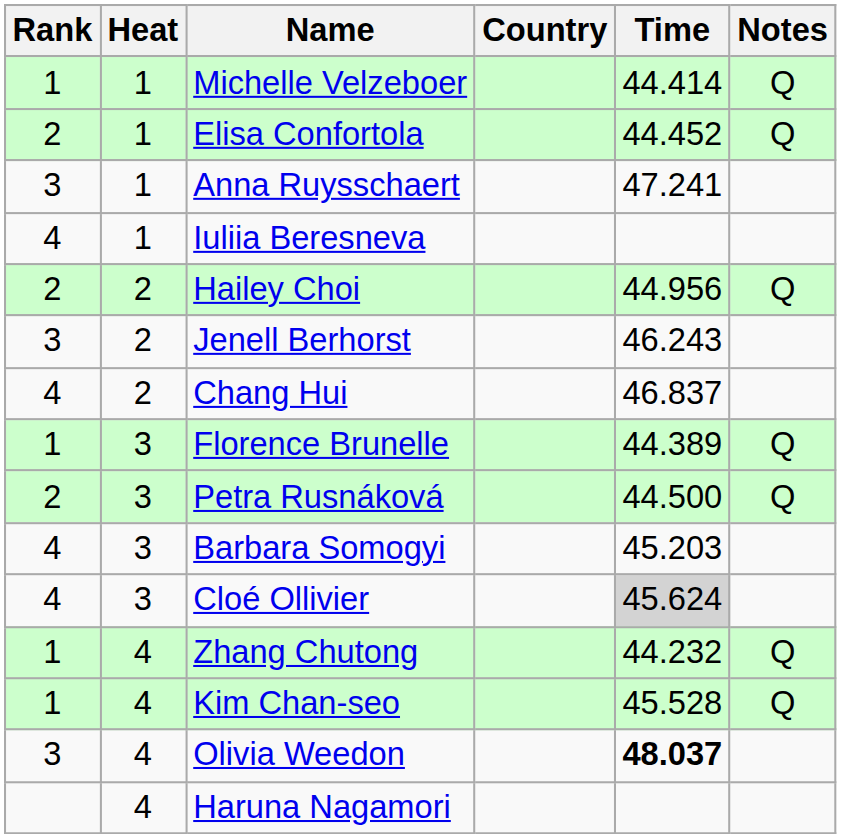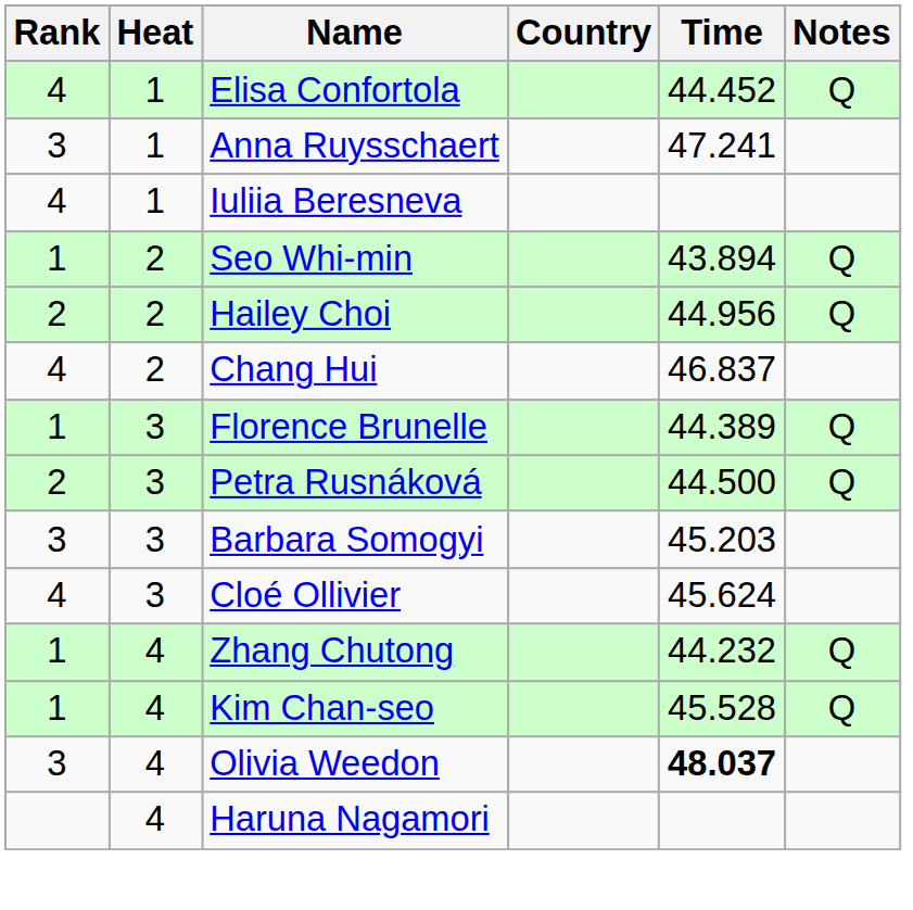 <table class="wikitable sortable" style="text-align:center">
 <tr>
 <th>Rank</th>
 <th>Heat</th>
 <th>Name</th>
 <th>Country</th>
 <th>Time</th>
 <th>Notes</th>
 </tr>
 <tr bgcolor=ccffcc>
-<td>1</td>
-<td>1</td>
-<td align=left><a href='#'>Michelle Velzeboer</a></td>
-<td align=left></td>
-<td>44.414</td>
-<td>Q</td>
-</tr>
-<tr bgcolor=ccffcc>
-<td>2</td>
+<td>4</td>
 <td>1</td>
 <td align=left><a href='#'>Elisa Confortola</a></td>
 <td align=left></td>
 <td>44.452</td>
 <td>Q</td>
 </tr>
 <tr>
 <td>3</td>
 <td>1</td>
 <td align=left><a href='#'>Anna Ruysschaert</a></td>
 <td align=left></td>
 <td>47.241</td>
 <td></td>
 </tr>
 <tr>
 <td>4</td>
 <td>1</td>
 <td align=left><a href='#'>Iuliia Beresneva</a></td>
 <td align=left></td>
 <td></td>
 <td></td>
 </tr>
 <tr bgcolor=ccffcc>
+<td>1</td>
+<td>2</td>
+<td align=left><a href='#'>Seo Whi-min</a></td>
+<td align=left></td>
+<td>43.894</td>
+<td>Q</td>
+</tr>
+<tr bgcolor=ccffcc>
 <td>2</td>
 <td>2</td>
 <td align=left><a href='#'>Hailey Choi</a></td>
 <td align=left></td>
 <td>44.956</td>
 <td>Q</td>
-</tr>
-<tr>
-<td>3</td>
-<td>2</td>
-<td align=left><a href='#'>Jenell Berhorst</a></td>
-<td align=left></td>
-<td>46.243</td>
-<td></td>
 </tr>
 <tr>
 <td>4</td>
 <td>2</td>
 <td align=left><a href='#'>Chang Hui</a></td>
 <td align=left></td>
 <td>46.837</td>
 <td></td>
 </tr>
 <tr bgcolor=ccffcc>
 <td>1</td>
 <td>3</td>
 <td align=left><a href='#'>Florence Brunelle</a></td>
 <td align=left></td>
 <td>44.389</td>
 <td>Q</td>
 </tr>
 <tr bgcolor=ccffcc>
 <td>2</td>
 <td>3</td>
 <td align=left><a href='#'>Petra Rusnáková</a></td>
 <td align=left></td>
 <td>44.500</td>
 <td>Q</td>
 </tr>
 <tr>
-<td>4</td>
+<td>3</td>
 <td>3</td>
 <td align=left><a href='#'>Barbara Somogyi</a></td>
 <td align=left></td>
 <td>45.203</td>
 <td></td>
 </tr>
 <tr>
 <td>4</td>
 <td>3</td>
 <td align=left><a href='#'>Cloé Ollivier</a></td>
 <td align=left></td>
-<td style="background: lightgrey;">45.624</td>
+<td>45.624</td>
 <td></td>
 </tr>
 <tr bgcolor=ccffcc>
 <td>1</td>
 <td>4</td>
 <td align=left><a href='#'>Zhang Chutong</a></td>
 <td align=left></td>
 <td>44.232</td>
 <td>Q</td>
 </tr>
 <tr bgcolor=ccffcc>
 <td>1</td>
 <td>4</td>
 <td align=left><a href='#'>Kim Chan-seo</a></td>
 <td align=left></td>
 <td>45.528</td>
 <td>Q</td>
 </tr>
 <tr>
 <td>3</td>
 <td>4</td>
 <td align=left><a href='#'>Olivia Weedon</a></td>
 <td align=left></td>
 <td><strong>48.037</strong></td>
 <td></td>
 </tr>
 <tr>
 <td></td>
 <td>4</td>
 <td align=left><a href='#'>Haruna Nagamori</a></td>
 <td align=left></td>
 <td></td>
 <td></td>
 </tr>
 </table>
